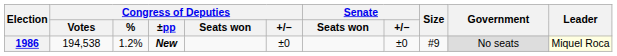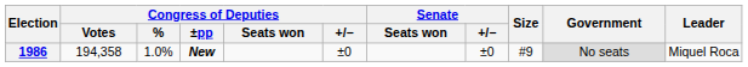 <table class="wikitable" style="text-align:center; font-size:85%; line-height:14px;">
 <tr>
 <th rowspan="2" width="50px">Election</th>
 <th colspan="5"><a href='#'>Congress of Deputies</a></th>
 <th colspan="2"><a href='#'>Senate</a></th>
 <th rowspan="2" width="30px">Size</th>
 <th rowspan="2" width="125px">Government</th>
 <th rowspan="2">Leader</th>
 </tr>
 <tr>
 <th width="75px">Votes</th>
 <th width="40px">%</th>
 <th width="40px">±<a href='#'>pp</a></th>
 <th width="100px">Seats won</th>
 <th width="40px">+/−</th>
 <th width="100px">Seats won</th>
 <th width="40px">+/−</th>
 </tr>
 <tr>
 <th><a href='#'>1986</a></th>
-<td>194,538</td>
-<td>1.2%</td>
+<td>194,358</td>
+<td>1.0%</td>
 <td><strong><em>New</em></strong></td>
 <td></td>
 <td>±0</td>
 <td></td>
 <td>±0</td>
 <td>#9</td>
 <td style="background-color:#DDDDDD">No seats</td>
-<td style="background: lightyellow;">Miquel Roca</td>
+<td>Miquel Roca</td>
 </tr>
 </table>
